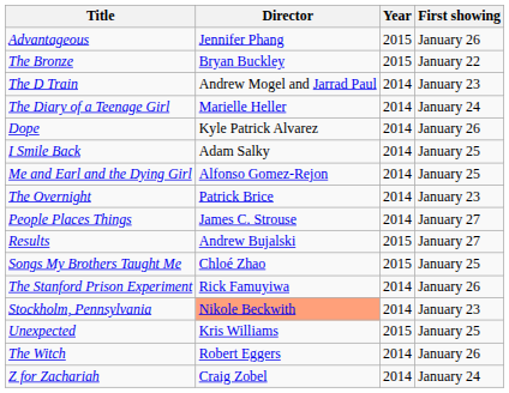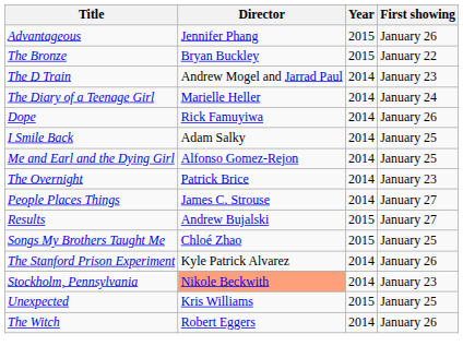 <table class="wikitable sortable">
 <tr>
 <th>Title</th>
 <th>Director</th>
 <th>Year</th>
 <th>First showing</th>
 </tr>
 <tr>
 <td><em><a href='#'>Advantageous</a></em></td>
 <td><a href='#'>Jennifer Phang</a></td>
 <td>2015</td>
 <td>January 26</td>
 </tr>
 <tr>
 <td><em><a href='#'>The Bronze</a></em></td>
 <td><a href='#'>Bryan Buckley</a></td>
 <td>2015</td>
 <td>January 22</td>
 </tr>
 <tr>
 <td><em><a href='#'>The D Train</a></em></td>
 <td>Andrew Mogel and <a href='#'>Jarrad Paul</a></td>
 <td>2014</td>
 <td>January 23</td>
 </tr>
 <tr>
 <td><em><a href='#'>The Diary of a Teenage Girl</a></em></td>
 <td><a href='#'>Marielle Heller</a></td>
 <td>2014</td>
 <td>January 24</td>
 </tr>
 <tr>
 <td><em><a href='#'>Dope</a></em></td>
-<td>Kyle Patrick Alvarez</td>
+<td><a href='#'>Rick Famuyiwa</a></td>
 <td>2014</td>
 <td>January 26</td>
 </tr>
 <tr>
 <td><em><a href='#'>I Smile Back</a></em></td>
 <td>Adam Salky</td>
 <td>2014</td>
 <td>January 25</td>
 </tr>
 <tr>
 <td><em><a href='#'>Me and Earl and the Dying Girl</a></em></td>
 <td><a href='#'>Alfonso Gomez-Rejon</a></td>
 <td>2014</td>
 <td>January 25</td>
 </tr>
 <tr>
 <td><em><a href='#'>The Overnight</a></em></td>
 <td><a href='#'>Patrick Brice</a></td>
 <td>2014</td>
 <td>January 23</td>
 </tr>
 <tr>
 <td><em><a href='#'>People Places Things</a></em></td>
 <td><a href='#'>James C. Strouse</a></td>
 <td>2014</td>
 <td>January 27</td>
 </tr>
 <tr>
 <td><em><a href='#'>Results</a></em></td>
 <td><a href='#'>Andrew Bujalski</a></td>
 <td>2015</td>
 <td>January 27</td>
 </tr>
 <tr>
 <td><em><a href='#'>Songs My Brothers Taught Me</a></em></td>
 <td><a href='#'>Chloé Zhao</a></td>
 <td>2015</td>
 <td>January 25</td>
 </tr>
 <tr>
 <td><em><a href='#'>The Stanford Prison Experiment</a></em></td>
-<td><a href='#'>Rick Famuyiwa</a></td>
+<td>Kyle Patrick Alvarez</td>
 <td>2014</td>
 <td>January 26</td>
 </tr>
 <tr>
 <td><em><a href='#'>Stockholm, Pennsylvania</a></em></td>
 <td style="background: lightsalmon;"><a href='#'>Nikole Beckwith</a></td>
 <td>2014</td>
 <td>January 23</td>
 </tr>
 <tr>
 <td><em><a href='#'>Unexpected</a></em></td>
 <td><a href='#'>Kris Williams</a></td>
 <td>2015</td>
 <td>January 25</td>
 </tr>
 <tr>
 <td><em><a href='#'>The Witch</a></em></td>
 <td><a href='#'>Robert Eggers</a></td>
 <td>2014</td>
 <td>January 26</td>
 </tr>
-<tr>
-<td><em><a href='#'>Z for Zachariah</a></em></td>
-<td><a href='#'>Craig Zobel</a></td>
-<td>2014</td>
-<td>January 24</td>
-</tr>
 </table>
